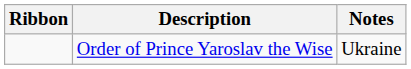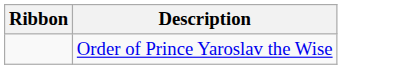 <table class="wikitable">
 <tr>
 <th>Ribbon</th>
 <th>Description</th>
-<th>Notes</th>
 </tr>
 <tr>
 <td></td>
 <td><a href='#'>Order of Prince Yaroslav the Wise</a></td>
-<td>Ukraine</td>
 </tr>
 </table>
